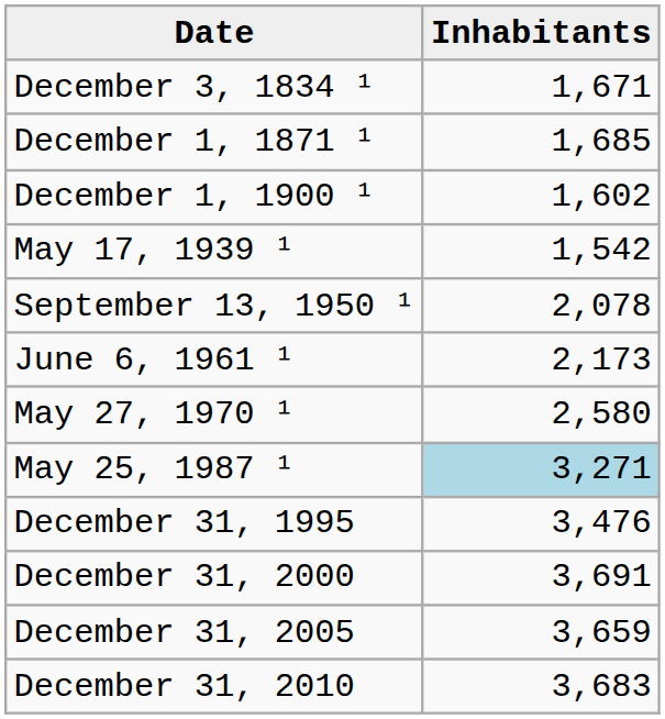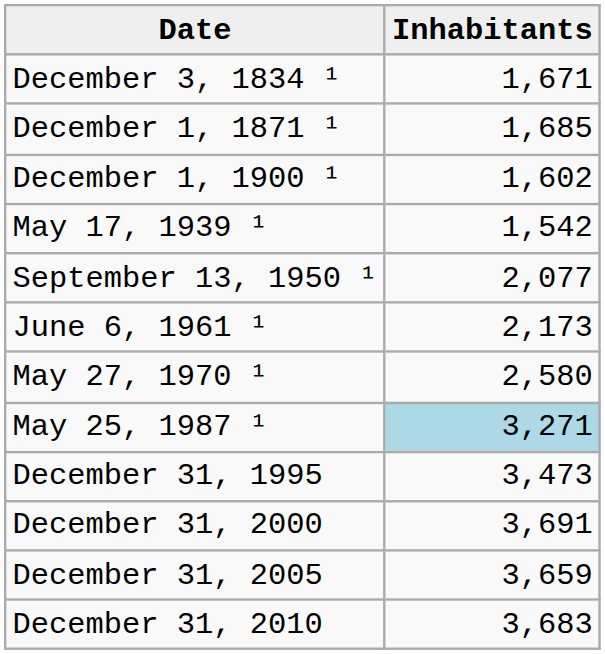 <table class="wikitable">
 <tr>
 <th style="background:#efefef;">Date</th>
 <th style="background:#efefef;">Inhabitants</th>
 </tr>
 <tr ---->
 <td>December 3, 1834 ¹</td>
 <td align="right">1,671</td>
 </tr>
 <tr ---->
 <td>December 1, 1871 ¹</td>
 <td align="right">1,685</td>
 </tr>
 <tr ---->
 <td>December 1, 1900 ¹</td>
 <td align="right">1,602</td>
 </tr>
 <tr --->
 <td>May 17, 1939 ¹</td>
 <td align="right">1,542</td>
 </tr>
 <tr ---->
 <td>September 13, 1950 ¹</td>
-<td align="right">2,078</td>
+<td align="right">2,077</td>
 </tr>
 <tr ---->
 <td>June 6, 1961 ¹</td>
 <td align="right">2,173</td>
 </tr>
 <tr ---->
 <td>May 27, 1970 ¹</td>
 <td align="right">2,580</td>
 </tr>
 <tr ---->
 <td>May 25, 1987 ¹</td>
 <td align="right" style="background: lightblue;">3,271</td>
 </tr>
 <tr ---->
 <td>December 31, 1995</td>
-<td align="right">3,476</td>
+<td align="right">3,473</td>
 </tr>
 <tr ---->
 <td>December 31, 2000</td>
 <td align="right">3,691</td>
 </tr>
 <tr ---->
 <td>December 31, 2005</td>
 <td align="right">3,659</td>
 </tr>
 <tr ---->
 <td>December 31, 2010</td>
 <td align="right">3,683</td>
 </tr>
 </table>
